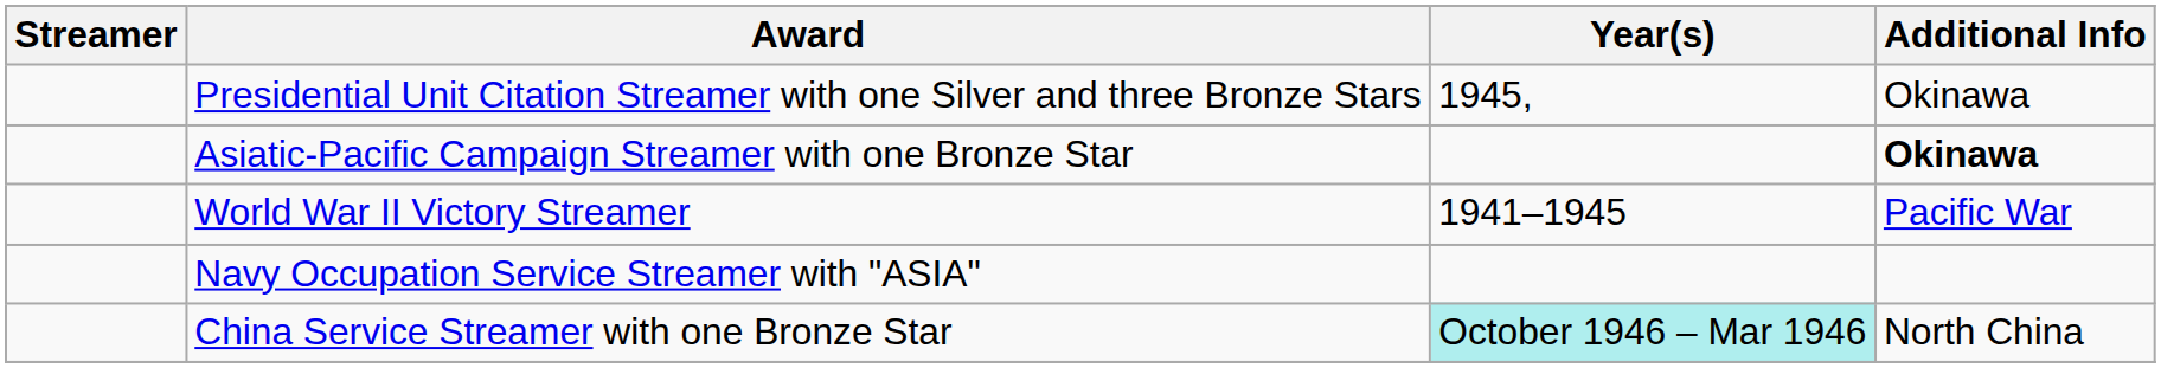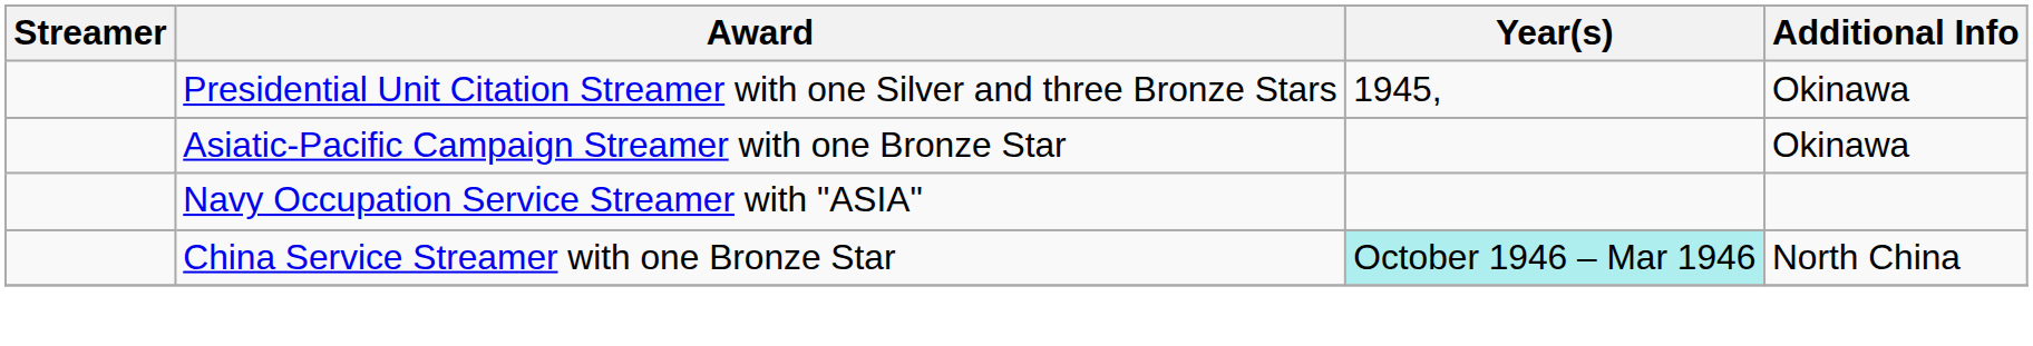 <table class=wikitable>
 <tr>
 <th>Streamer</th>
 <th>Award</th>
 <th>Year(s)</th>
 <th>Additional Info</th>
 </tr>
 <tr>
 <td></td>
 <td><a href='#'>Presidential Unit Citation Streamer</a> with one Silver and three Bronze Stars</td>
 <td>1945,</td>
 <td>Okinawa</td>
 </tr>
 <tr>
 <td></td>
 <td><a href='#'>Asiatic-Pacific Campaign Streamer</a> with one Bronze Star</td>
 <td><br></td>
-<td><strong>Okinawa</strong></td>
-</tr>
-<tr>
-<td></td>
-<td><a href='#'>World War II Victory Streamer</a></td>
-<td>1941–1945</td>
-<td><a href='#'>Pacific War</a></td>
+<td>Okinawa</td>
 </tr>
 <tr>
 <td></td>
 <td><a href='#'>Navy Occupation Service Streamer</a> with "ASIA"</td>
 <td><br></td>
 <td><br></td>
 </tr>
 <tr>
 <td></td>
 <td><a href='#'>China Service Streamer</a> with one Bronze Star</td>
 <td style="background: paleturquoise;">October 1946 – Mar 1946</td>
 <td>North China</td>
 </tr>
 <tr>
 </tr>
 </table>
